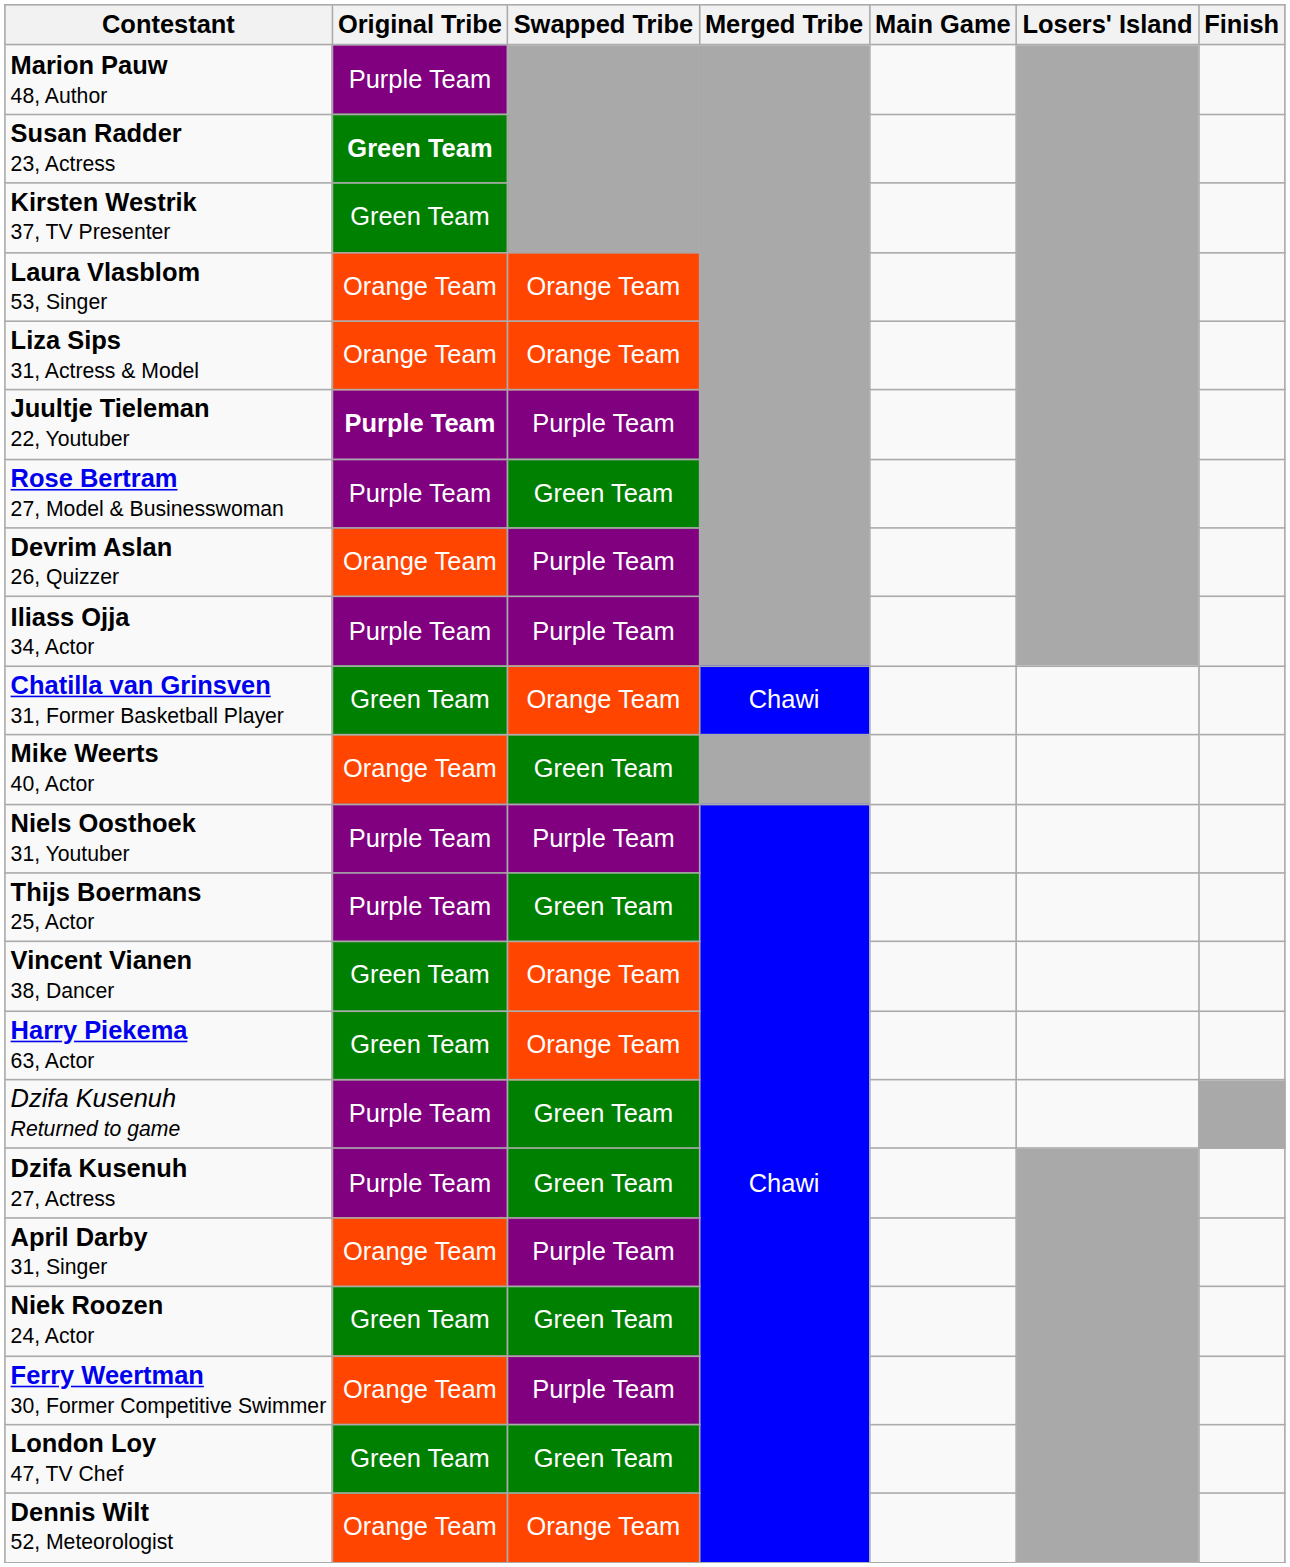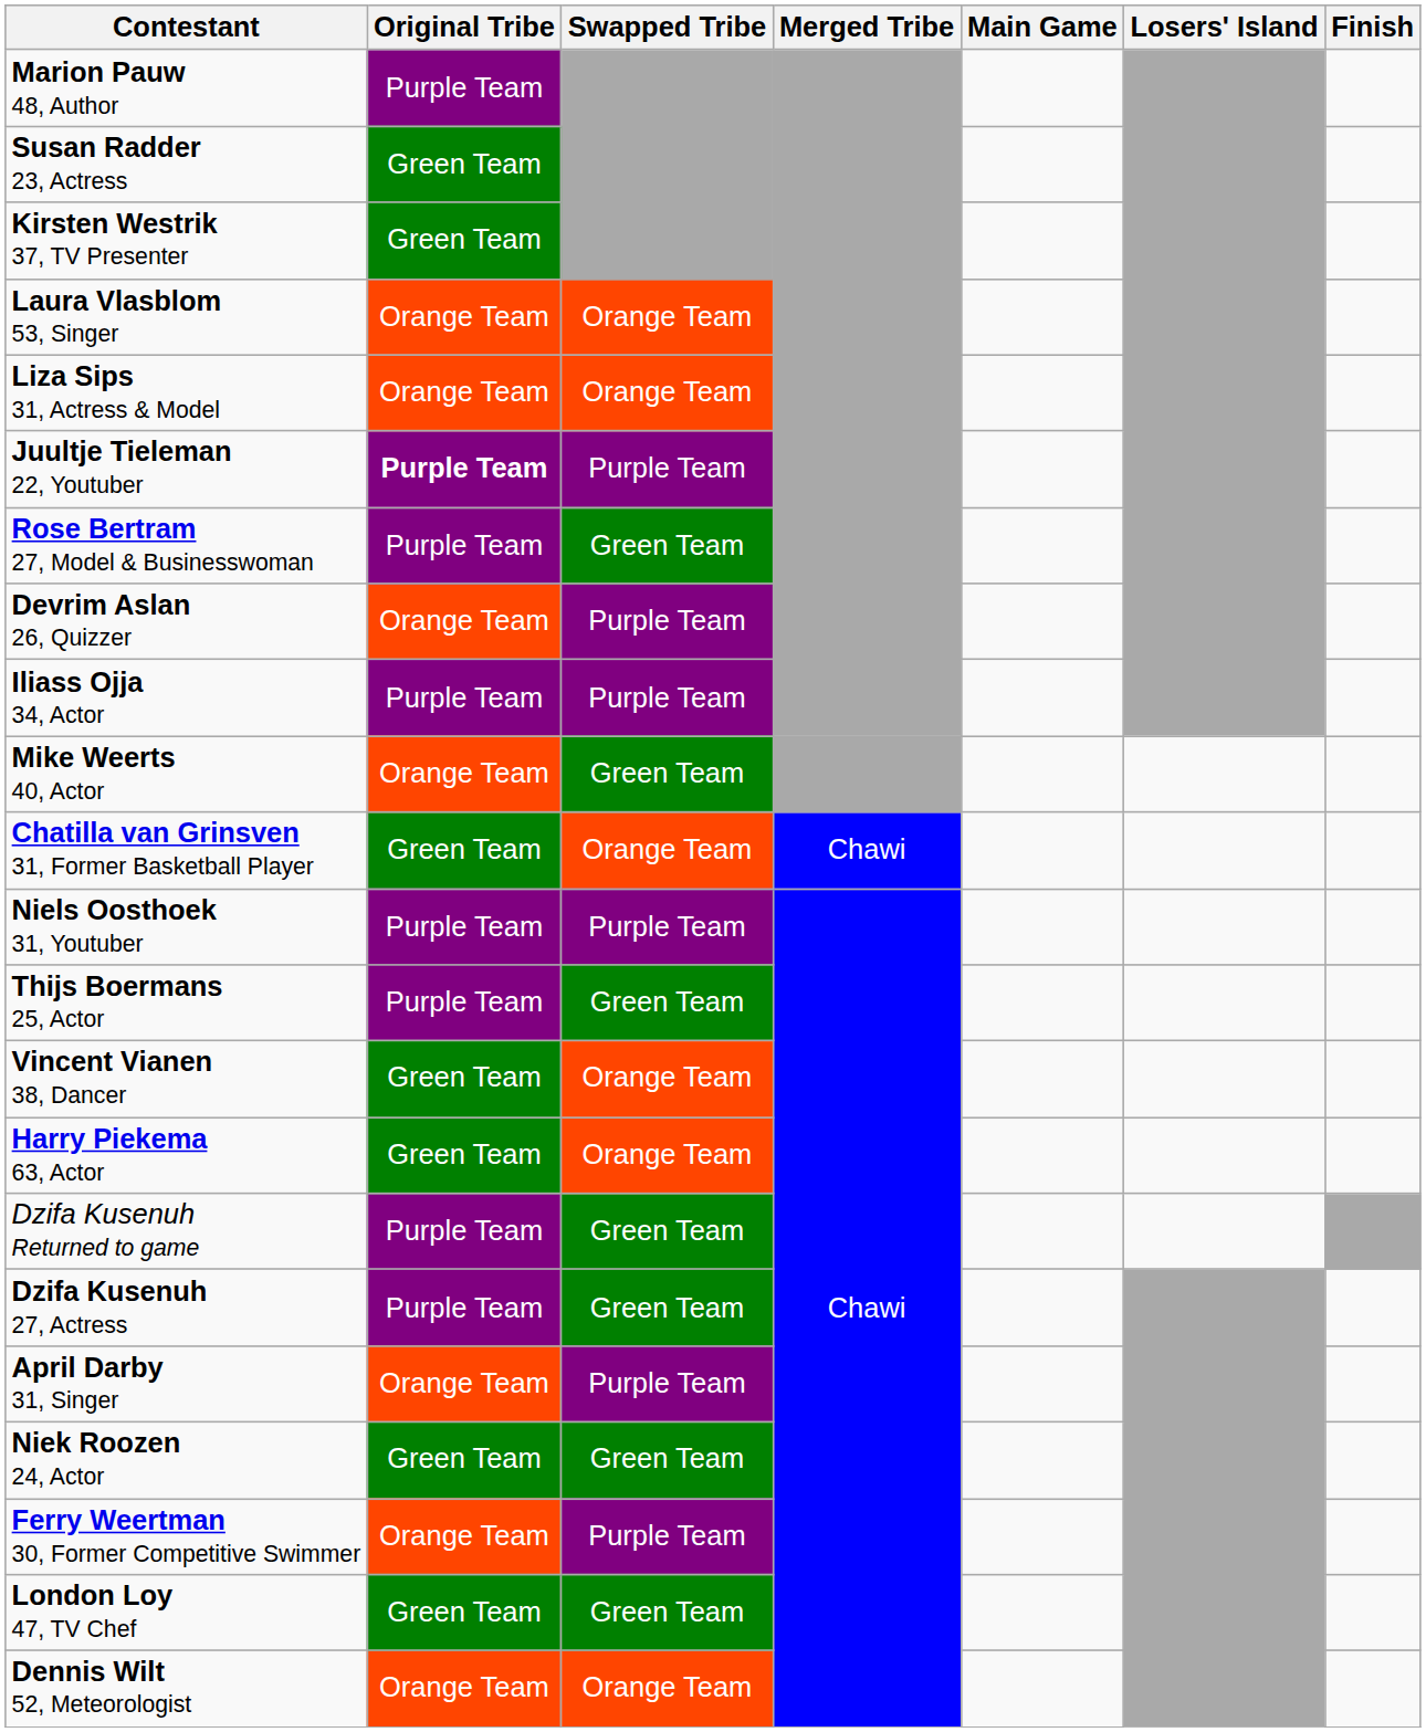 <table class="wikitable sortable" style="margin:auto; text-align:center">
 <tr>
 <th>Contestant</th>
 <th>Original Tribe</th>
 <th>Swapped Tribe</th>
 <th>Merged Tribe</th>
 <th>Main Game</th>
 <th>Losers' Island</th>
 <th>Finish</th>
 </tr>
 <tr>
 <td style="text-align: left;"><strong>Marion Pauw</strong><br><small>48, Author</small></td>
 <td style="background:purple; color:white;">Purple Team</td>
 <td rowspan="3" style="background:darkgray; border:none;"></td>
 <td rowspan="9" style="background:darkgray; border:none;"></td>
 <td></td>
 <td rowspan="9" colspan="1" style="background:darkgray; border:none;"></td>
 <td></td>
 </tr>
 <tr>
 <td style="text-align: left;"><strong>Susan Radder</strong><br><small>23, Actress</small></td>
-<td style="background:green; color:white;"><strong>Green Team</strong></td>
+<td style="background:green; color:white;">Green Team</td>
 <td></td>
 <td></td>
 </tr>
 <tr>
 <td style="text-align: left;"><strong>Kirsten Westrik</strong><br><small>37, TV Presenter</small></td>
 <td style="background:green; color:white;">Green Team</td>
 <td></td>
 <td></td>
 </tr>
 <tr>
 <td style="text-align: left;"><strong>Laura Vlasblom</strong><br><small>53, Singer</small></td>
 <td style="background:orangered; color:white;">Orange Team</td>
 <td style="background:orangered; color:white;">Orange Team</td>
 <td></td>
 <td></td>
 </tr>
 <tr>
 <td style="text-align: left;"><strong>Liza Sips</strong><br><small>31, Actress & Model</small></td>
 <td style="background:orangered; color:white;">Orange Team</td>
 <td style="background:orangered; color:white;">Orange Team</td>
 <td></td>
 <td></td>
 </tr>
 <tr>
 <td style="text-align: left;"><strong>Juultje Tieleman</strong><br><small>22, Youtuber</small></td>
 <td style="background:purple; color:white;"><strong>Purple Team</strong></td>
 <td style="background:purple; color:white;">Purple Team</td>
 <td></td>
 <td></td>
 </tr>
 <tr>
 <td style="text-align: left;"><strong><a href='#'>Rose Bertram</a></strong><br><small>27, Model & Businesswoman</small></td>
 <td style="background:purple; color:white;">Purple Team</td>
 <td style="background:green; color:white;">Green Team</td>
 <td></td>
 <td></td>
 </tr>
 <tr>
 <td style="text-align: left;"><strong>Devrim Aslan</strong><br><small>26, Quizzer</small></td>
 <td style="background:orangered; color:white;">Orange Team</td>
 <td style="background:purple; color:white;">Purple Team</td>
 <td></td>
 <td></td>
 </tr>
 <tr>
 <td style="text-align: left;"><strong>Iliass Ojja</strong><br><small>34, Actor</small></td>
 <td style="background:purple; color:white;">Purple Team</td>
 <td style="background:purple; color:white;">Purple Team</td>
 <td></td>
 <td></td>
 </tr>
 <tr>
-<td style="text-align: left;"><strong><a href='#'>Chatilla van Grinsven</a></strong><br><small>31, Former Basketball Player</small></td>
+<td style="text-align: left;"><strong>Mike Weerts</strong><br><small>40, Actor</small></td>
+<td style="background:orangered; color:white;">Orange Team</td>
 <td style="background:green; color:white;">Green Team</td>
-<td style="background:orangered; color:white;">Orange Team</td>
-<td style="background:blue; color:white;">Chawi</td>
+<td bgcolor="darkgrey"></td>
 <td></td>
 <td></td>
 <td></td>
 </tr>
 <tr>
-<td style="text-align: left;"><strong>Mike Weerts</strong><br><small>40, Actor</small></td>
+<td style="text-align: left;"><strong><a href='#'>Chatilla van Grinsven</a></strong><br><small>31, Former Basketball Player</small></td>
+<td style="background:green; color:white;">Green Team</td>
 <td style="background:orangered; color:white;">Orange Team</td>
-<td style="background:green; color:white;">Green Team</td>
-<td bgcolor="darkgrey"></td>
+<td style="background:blue; color:white;">Chawi</td>
 <td></td>
 <td></td>
 <td></td>
 </tr>
 <tr>
 <td style="text-align: left;"><strong>Niels Oosthoek</strong><br><small>31, Youtuber</small></td>
 <td style="background:purple; color:white;">Purple Team</td>
 <td style="background:purple; color:white;">Purple Team</td>
 <td rowspan="100%" style="background:blue; color:white;">Chawi</td>
 <td></td>
 <td></td>
 <td></td>
 </tr>
 <tr>
 <td style="text-align: left;"><strong>Thijs Boermans</strong><br><small>25, Actor</small></td>
 <td style="background:purple; color:white;">Purple Team</td>
 <td style="background:green; color:white;">Green Team</td>
 <td></td>
 <td></td>
 <td></td>
 </tr>
 <tr>
 <td style="text-align: left;"><strong>Vincent Vianen</strong><br><small>38, Dancer</small></td>
 <td style="background:green; color:white;">Green Team</td>
 <td style="background:orangered; color:white;">Orange Team</td>
 <td></td>
 <td></td>
 <td></td>
 </tr>
 <tr>
 <td style="text-align: left;"><strong><a href='#'>Harry Piekema</a></strong><br><small>63, Actor</small></td>
 <td style="background:green; color:white;">Green Team</td>
 <td style="background:orangered; color:white;">Orange Team</td>
 <td></td>
 <td></td>
 <td></td>
 </tr>
 <tr>
 <td style="text-align: left;"><em>Dzifa Kusenuh</em><br><small><em>Returned to game</em></small></td>
 <td style="background:purple; color:white;">Purple Team</td>
 <td style="background:green; color:white;">Green Team</td>
 <td></td>
 <td></td>
 <td bgcolor="darkgrey"></td>
 </tr>
 <tr>
 <td style="text-align: left;"><strong>Dzifa Kusenuh</strong><br><small>27, Actress</small></td>
 <td style="background:purple; color:white;">Purple Team</td>
 <td style="background:green; color:white;">Green Team</td>
 <td></td>
 <td rowspan="100%" colspan="1" style="background:darkgray; border:none;"></td>
 <td></td>
 </tr>
 <tr>
 <td style="text-align: left;"><strong>April Darby</strong><br><small>31, Singer</small></td>
 <td style="background:orangered; color:white;">Orange Team</td>
 <td style="background:purple; color:white;">Purple Team</td>
 <td></td>
 <td></td>
 </tr>
 <tr>
 <td style="text-align: left;"><strong>Niek Roozen</strong><br><small>24, Actor</small></td>
 <td style="background:green; color:white;">Green Team</td>
 <td style="background:green; color:white;">Green Team</td>
 <td></td>
 <td></td>
 </tr>
 <tr>
 <td style="text-align: left;"><strong><a href='#'>Ferry Weertman</a></strong><br><small>30, Former Competitive Swimmer</small></td>
 <td style="background:orangered; color:white;">Orange Team</td>
 <td style="background:purple; color:white;">Purple Team</td>
 <td></td>
 <td></td>
 </tr>
 <tr>
 <td style="text-align: left;"><strong>London Loy</strong><br><small>47, TV Chef</small></td>
 <td style="background:green; color:white;">Green Team</td>
 <td style="background:green; color:white;">Green Team</td>
 <td></td>
 <td></td>
 </tr>
 <tr>
 <td style="text-align: left;"><strong>Dennis Wilt</strong><br><small>52, Meteorologist</small></td>
 <td style="background:orangered; color:white;">Orange Team</td>
 <td style="background:orangered; color:white;">Orange Team</td>
 <td></td>
 <td></td>
 </tr>
 <tr>
 </tr>
 </table>
